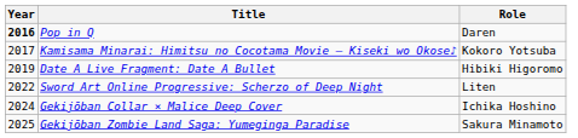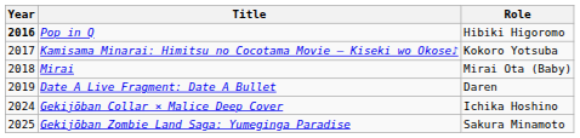 <table class="wikitable">
 <tr>
 <th>Year</th>
 <th>Title</th>
 <th>Role</th>
 </tr>
 <tr>
 <td><strong>2016</strong></td>
 <td><em><a href='#'>Pop in Q</a></em></td>
-<td>Daren</td>
+<td>Hibiki Higoromo</td>
 </tr>
 <tr>
 <td>2017</td>
 <td><em><a href='#'>Kamisama Minarai: Himitsu no Cocotama Movie – Kiseki wo Okose♪</a></em></td>
 <td>Kokoro Yotsuba</td>
 </tr>
 <tr>
+<td>2018</td>
+<td><em><a href='#'>Mirai</a></em></td>
+<td>Mirai Ota (Baby)</td>
+</tr>
+<tr>
 <td>2019</td>
 <td><em><a href='#'>Date A Live Fragment: Date A Bullet</a></em></td>
-<td>Hibiki Higoromo</td>
-</tr>
-<tr>
-<td>2022</td>
-<td><em><a href='#'>Sword Art Online Progressive: Scherzo of Deep Night</a></em></td>
-<td>Liten</td>
+<td>Daren</td>
 </tr>
 <tr>
 <td>2024</td>
 <td><em><a href='#'>Gekijōban Collar × Malice Deep Cover</a></em></td>
 <td>Ichika Hoshino</td>
 </tr>
 <tr>
 <td>2025</td>
 <td><em><a href='#'>Gekijōban Zombie Land Saga: Yumeginga Paradise</a></em></td>
 <td>Sakura Minamoto</td>
 </tr>
 </table>
